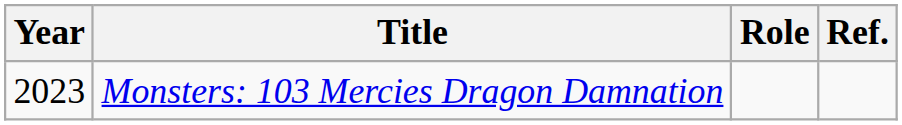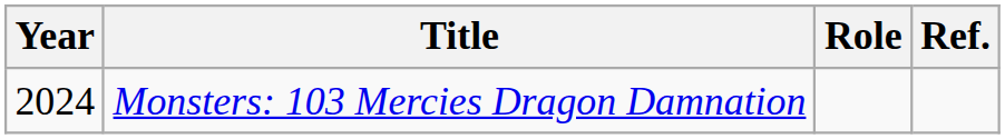 <table class="wikitable">
 <tr>
 <th>Year</th>
 <th>Title</th>
 <th>Role</th>
 <th>Ref.</th>
 </tr>
 <tr>
-<td>2023</td>
+<td>2024</td>
 <td><em><a href='#'>Monsters: 103 Mercies Dragon Damnation</a></em></td>
 <td></td>
 <td></td>
 </tr>
 </table>
